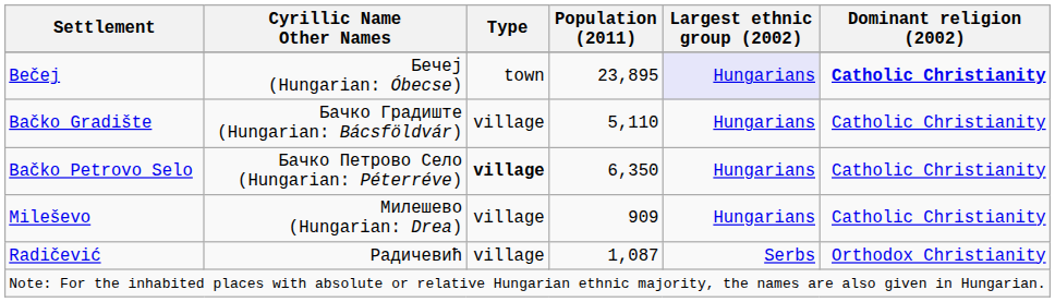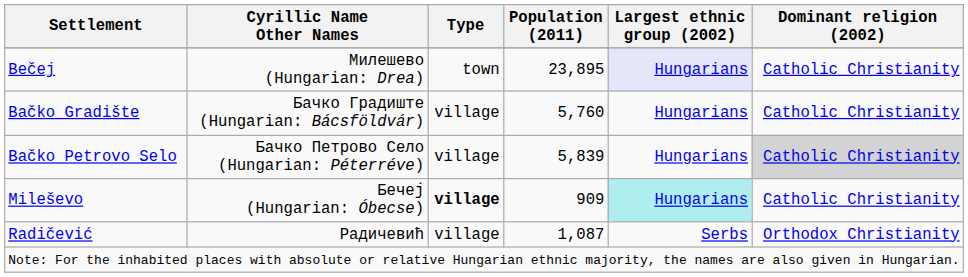 <table class="wikitable" style="text-align: right;">
 <tr bgcolor="#e0e0e0">
 <th rowspan="1">Settlement</th>
 <th colspan="1">Cyrillic Name<br>Other Names</th>
 <th colspan="1">Type</th>
 <th colspan="1">Population<br>(2011)</th>
 <th colspan="1">Largest ethnic<br>group (2002)</th>
 <th colspan="1">Dominant religion<br>(2002)</th>
 </tr>
 <tr bgcolor="#e0e0e0">
 </tr>
 <tr>
 <td align="left"><a href='#'>Bečej</a></td>
-<td>Бечеј<br>(Hungarian: <em>Óbecse</em>)</td>
+<td>Милешево<br>(Hungarian: <em>Drea</em>)</td>
 <td>town</td>
 <td>23,895</td>
 <td style="background: lavender;"><a href='#'>Hungarians</a></td>
-<td><strong><a href='#'>Catholic Christianity</a></strong></td>
+<td><a href='#'>Catholic Christianity</a></td>
 </tr>
 <tr>
 <td align="left"><a href='#'>Bačko Gradište</a></td>
 <td>Бачко Градиште<br>(Hungarian: <em>Bácsföldvár</em>)</td>
 <td>village</td>
-<td>5,110</td>
+<td>5,760</td>
 <td><a href='#'>Hungarians</a></td>
 <td><a href='#'>Catholic Christianity</a></td>
 </tr>
 <tr>
 <td align="left"><a href='#'>Bačko Petrovo Selo</a></td>
 <td>Бачко Петрово Село<br>(Hungarian: <em>Péterréve</em>)</td>
-<td><strong>village</strong></td>
-<td>6,350</td>
+<td>village</td>
+<td>5,839</td>
 <td><a href='#'>Hungarians</a></td>
-<td><a href='#'>Catholic Christianity</a></td>
+<td style="background: lightgrey;"><a href='#'>Catholic Christianity</a></td>
 </tr>
 <tr>
 <td align="left"><a href='#'>Mileševo</a></td>
-<td>Милешево<br>(Hungarian: <em>Drea</em>)</td>
-<td>village</td>
+<td>Бечеј<br>(Hungarian: <em>Óbecse</em>)</td>
+<td><strong>village</strong></td>
 <td>909</td>
-<td><a href='#'>Hungarians</a></td>
+<td style="background: paleturquoise;"><a href='#'>Hungarians</a></td>
 <td><a href='#'>Catholic Christianity</a></td>
 </tr>
 <tr>
 <td align="left"><a href='#'>Radičević</a></td>
 <td>Радичевић</td>
 <td>village</td>
 <td>1,087</td>
 <td><a href='#'>Serbs</a></td>
 <td><a href='#'>Orthodox Christianity</a></td>
 </tr>
 <tr>
 <td colspan="19"><small>Note: For the inhabited places with absolute or relative Hungarian ethnic majority, the names are also given in Hungarian.</small></td>
 </tr>
 </table>
